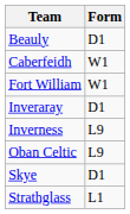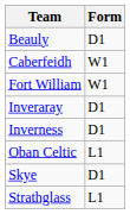 <table class="wikitable sortable">
 <tr>
 <th>Team</th>
 <th>Form</th>
 </tr>
 <tr>
 <td><a href='#'>Beauly</a></td>
 <td>D1</td>
 </tr>
 <tr>
 <td><a href='#'>Caberfeidh</a></td>
 <td>W1</td>
 </tr>
 <tr>
 <td><a href='#'>Fort William</a></td>
 <td>W1</td>
 </tr>
 <tr>
 <td><a href='#'>Inveraray</a></td>
 <td>D1</td>
 </tr>
 <tr>
 <td><a href='#'>Inverness</a></td>
-<td>L9</td>
+<td>D1</td>
 </tr>
 <tr>
 <td><a href='#'>Oban Celtic</a></td>
-<td>L9</td>
+<td>L1</td>
 </tr>
 <tr>
 <td><a href='#'>Skye</a></td>
 <td>D1</td>
 </tr>
 <tr>
 <td><a href='#'>Strathglass</a></td>
 <td>L1</td>
 </tr>
 </table>
